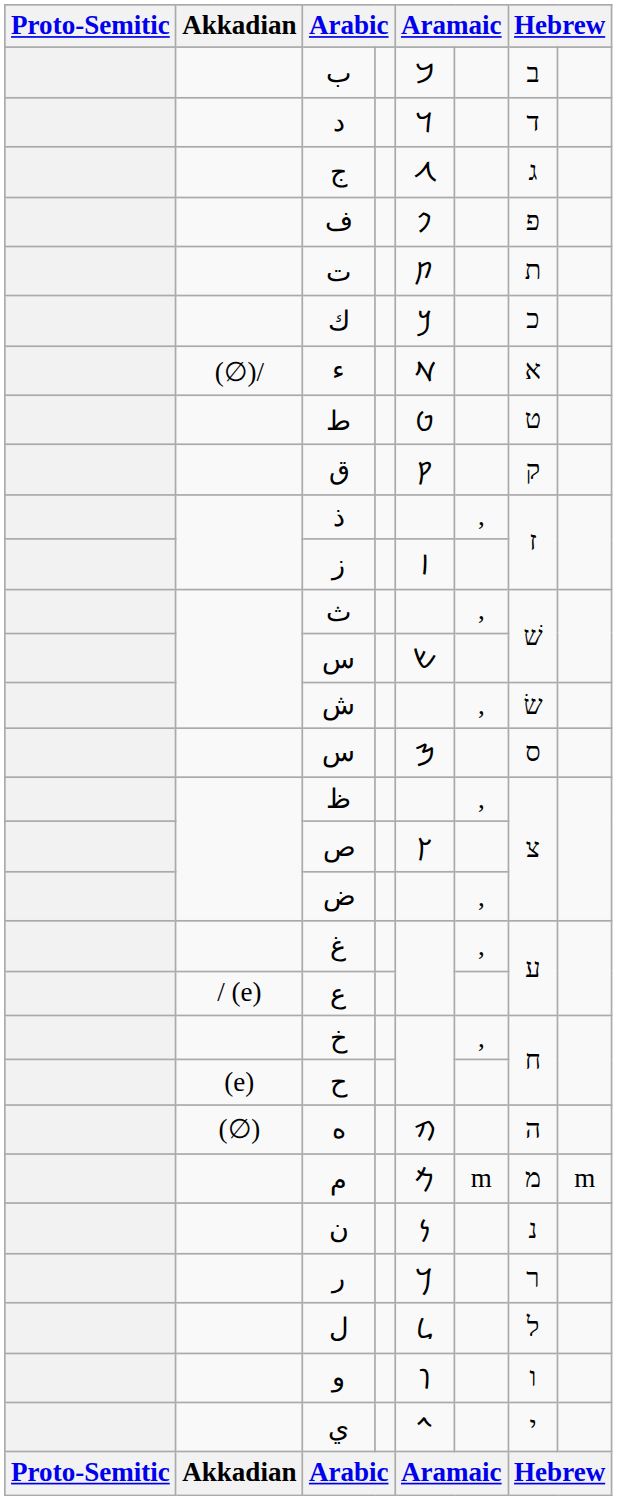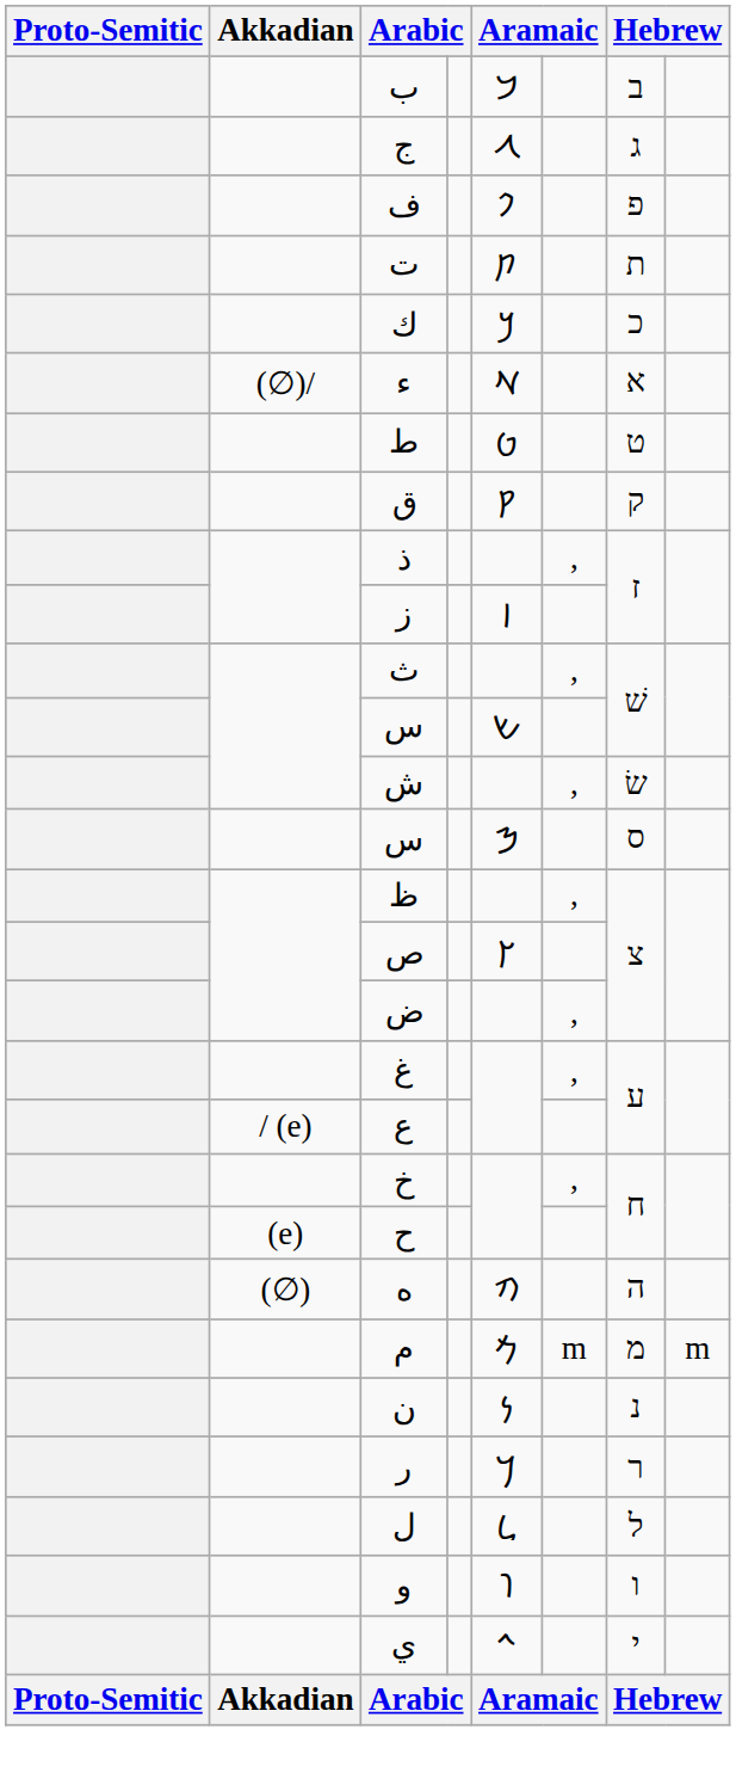 <table class="wikitable" style="text-align:center;" align="center">
 <tr>
 <th><a href='#'>Proto-Semitic</a></th>
 <th>Akkadian</th>
 <th colspan="2"><a href='#'>Arabic</a></th>
 <th colspan="2"><a href='#'>Aramaic</a></th>
 <th colspan="2"><a href='#'>Hebrew</a></th>
 </tr>
 <tr>
 <th></th>
 <td><em></em></td>
 <td>ب</td>
 <td></td>
 <td>𐡁</td>
 <td></td>
 <td>ב</td>
-<td></td>
-</tr>
-<tr>
-<th></th>
-<td><em></em></td>
-<td>د</td>
-<td></td>
-<td>𐡃</td>
-<td></td>
-<td>ד</td>
 <td></td>
 </tr>
 <tr>
 <th></th>
 <td><em></em></td>
 <td>ج</td>
 <td></td>
 <td>𐡂</td>
 <td></td>
 <td>ג</td>
 <td></td>
 </tr>
 <tr>
 <th></th>
 <td><em></em></td>
 <td>ف</td>
 <td></td>
 <td>𐡐</td>
 <td></td>
 <td>פ</td>
 <td></td>
 </tr>
 <tr>
 <th></th>
 <td><em></em></td>
 <td>ت</td>
 <td></td>
 <td>𐡕</td>
 <td></td>
 <td>ת</td>
 <td></td>
 </tr>
 <tr>
 <th></th>
 <td><em></em></td>
 <td>ك</td>
 <td></td>
 <td>𐡊</td>
 <td></td>
 <td>כ</td>
 <td></td>
 </tr>
 <tr>
 <th></th>
 <td>(∅)/ <big></big></td>
 <td>ء</td>
 <td><big></big></td>
 <td>𐡀</td>
 <td><big></big></td>
 <td>א</td>
 <td><big></big></td>
 </tr>
 <tr>
 <th></th>
 <td><em></em></td>
 <td>ط</td>
 <td></td>
 <td>𐡈</td>
 <td></td>
 <td>ט</td>
 <td></td>
 </tr>
 <tr>
 <th></th>
 <td><em></em></td>
 <td>ق</td>
 <td></td>
 <td>𐡒</td>
 <td></td>
 <td>ק</td>
 <td></td>
 </tr>
 <tr>
 <th></th>
 <td rowspan="2" valign="center"><em></em></td>
 <td>ذ</td>
 <td></td>
 <td></td>
 <td><em></em>, </td>
 <td rowspan="2">ז</td>
 <td rowspan="2"></td>
 </tr>
 <tr>
 <th></th>
 <td>ز</td>
 <td></td>
 <td>𐡆</td>
 <td></td>
 </tr>
 <tr>
 <th></th>
 <td rowspan="3" valign="center"><em></em></td>
 <td>ث</td>
 <td></td>
 <td></td>
 <td><em></em>, </td>
 <td rowspan="2">שׁ</td>
 <td rowspan="2"></td>
 </tr>
 <tr>
 <th></th>
 <td>س</td>
 <td></td>
 <td>𐡔</td>
 <td></td>
 </tr>
 <tr>
 <th></th>
 <td>ش</td>
 <td></td>
 <td></td>
 <td><em></em>, </td>
 <td>שׂ</td>
 <td></td>
 </tr>
 <tr>
 <th></th>
 <td><em></em></td>
 <td>س</td>
 <td></td>
 <td>𐡎</td>
 <td></td>
 <td>ס</td>
 <td></td>
 </tr>
 <tr>
 <th></th>
 <td rowspan="3" valign="center"><em></em></td>
 <td>ظ</td>
 <td></td>
 <td></td>
 <td><em></em>, </td>
 <td rowspan="3">צ</td>
 <td rowspan="3"></td>
 </tr>
 <tr>
 <th></th>
 <td>ص</td>
 <td></td>
 <td>𐡑</td>
 <td></td>
 </tr>
 <tr>
 <th></th>
 <td>ض</td>
 <td></td>
 <td></td>
 <td><em></em>, <big></big></td>
 </tr>
 <tr>
 <th></th>
 <td><em></em></td>
 <td>غ</td>
 <td></td>
 <td rowspan="2"></td>
 <td><em></em>, <big></big></td>
 <td rowspan="2">ע</td>
 <td rowspan="2"><big></big></td>
 </tr>
 <tr>
 <th><strong></strong></th>
 <td><em></em> / (e) </td>
 <td>ع</td>
 <td><big></big></td>
 <td><big></big></td>
 </tr>
 <tr>
 <th></th>
 <td><em></em></td>
 <td>خ</td>
 <td></td>
 <td rowspan="2"></td>
 <td><em></em>, </td>
 <td rowspan="2">ח</td>
 <td rowspan="2"></td>
 </tr>
 <tr>
 <th></th>
 <td>(e) </td>
 <td>ح</td>
 <td></td>
 <td></td>
 </tr>
 <tr>
 <th></th>
 <td>(∅)</td>
 <td>ه</td>
 <td></td>
 <td>𐡄</td>
 <td></td>
 <td>ה</td>
 <td></td>
 </tr>
 <tr>
 <th></th>
 <td><em></em></td>
 <td>م</td>
 <td></td>
 <td>𐡌</td>
 <td>m</td>
 <td>מ</td>
 <td>m</td>
 </tr>
 <tr>
 <th></th>
 <td><em></em></td>
 <td>ن</td>
 <td></td>
 <td>𐡍</td>
 <td></td>
 <td>נ</td>
 <td></td>
 </tr>
 <tr>
 <th></th>
 <td><em></em></td>
 <td>ر</td>
 <td></td>
 <td>𐡓</td>
 <td></td>
 <td>ר</td>
 <td></td>
 </tr>
 <tr>
 <th></th>
 <td><em></em></td>
 <td>ل</td>
 <td></td>
 <td>𐡋</td>
 <td></td>
 <td>ל</td>
 <td></td>
 </tr>
 <tr>
 <th></th>
 <td><em></em></td>
 <td>و</td>
 <td></td>
 <td>𐡅</td>
 <td></td>
 <td>ו</td>
 <td></td>
 </tr>
 <tr>
 <th></th>
 <td><em></em></td>
 <td>ي</td>
 <td></td>
 <td>𐡉</td>
 <td></td>
 <td>י</td>
 <td></td>
 </tr>
 <tr>
 <th><a href='#'>Proto-Semitic</a></th>
 <th>Akkadian</th>
 <th colspan="2"><a href='#'>Arabic</a></th>
 <th colspan="2"><a href='#'>Aramaic</a></th>
 <th colspan="2"><a href='#'>Hebrew</a></th>
 </tr>
 </table>
